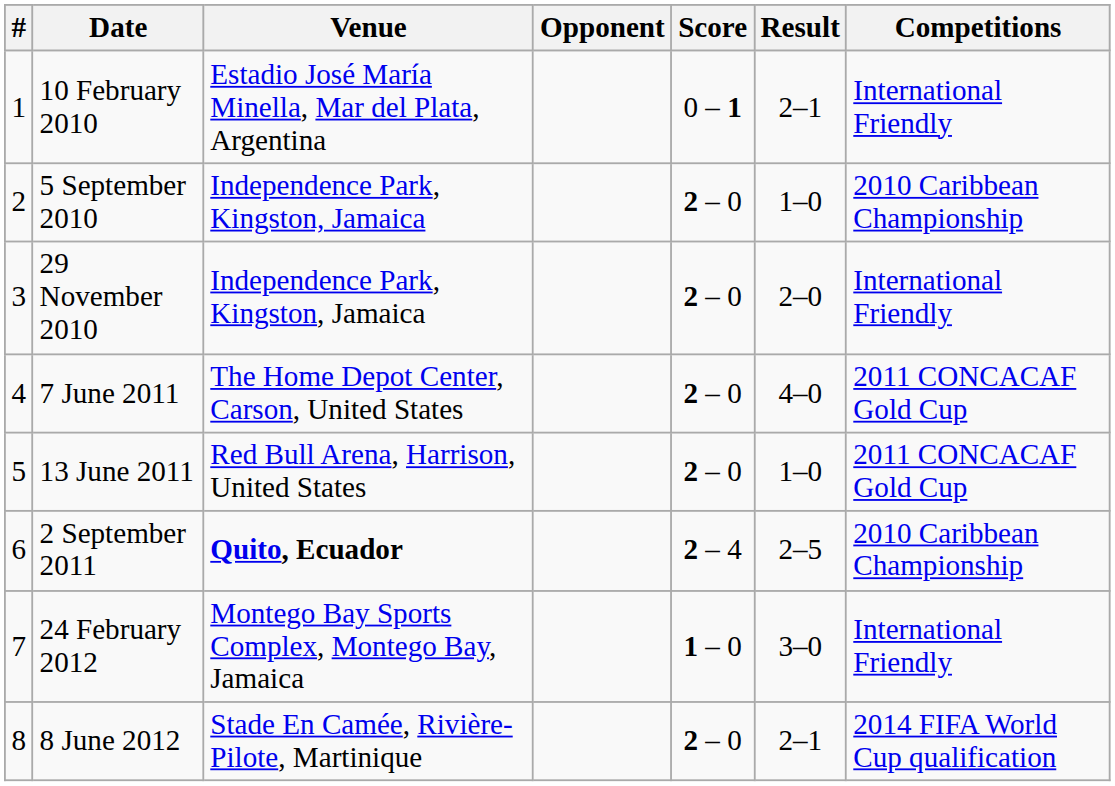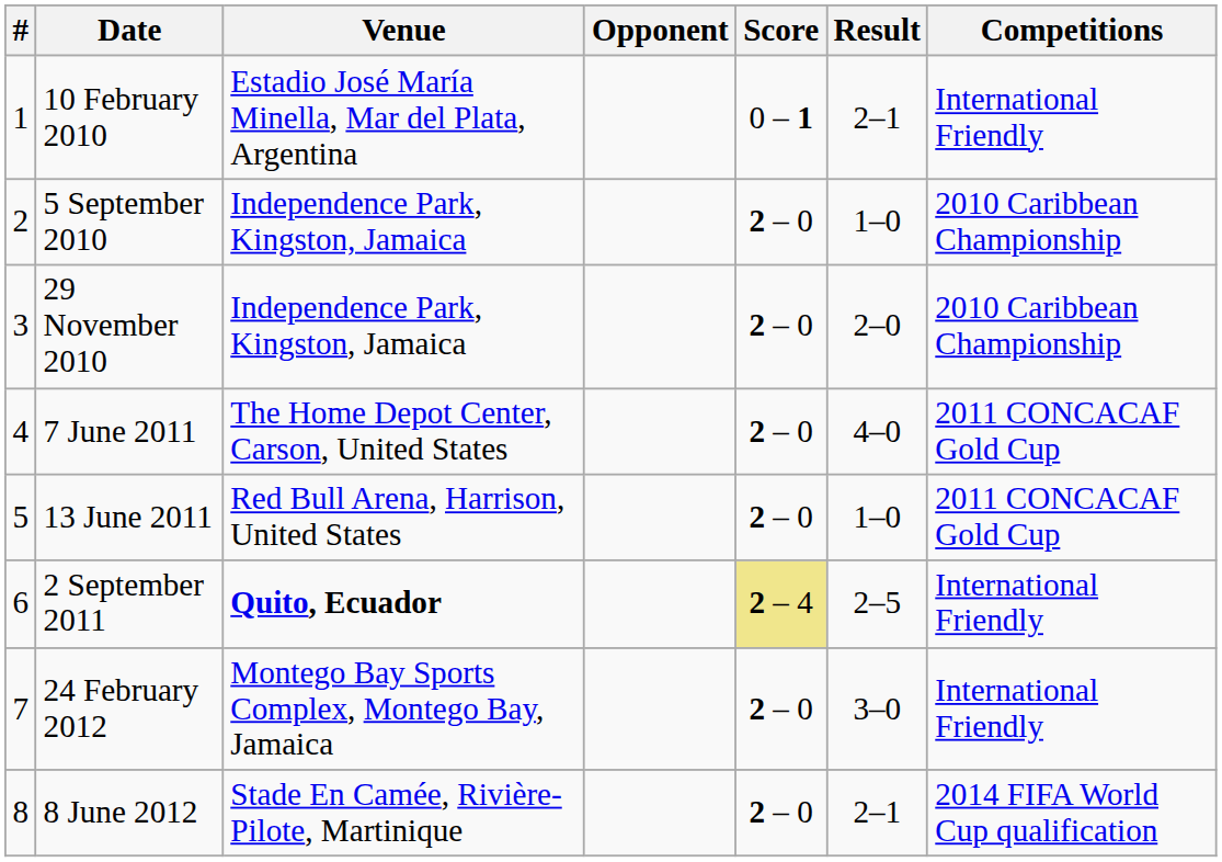 <table class="wikitable">
 <tr style="background:#ccc; text-align:center;">
 <th>#</th>
 <th>Date</th>
 <th>Venue</th>
 <th>Opponent</th>
 <th>Score</th>
 <th>Result</th>
 <th>Competitions</th>
 </tr>
 <tr>
 <td>1</td>
 <td>10 February 2010</td>
 <td><a href='#'>Estadio José María Minella</a>, <a href='#'>Mar del Plata</a>, Argentina</td>
 <td></td>
 <td align="center">0 – <strong>1</strong></td>
 <td align="center">2–1</td>
 <td><a href='#'>International Friendly</a></td>
 </tr>
 <tr>
 <td>2</td>
 <td>5 September 2010</td>
 <td><a href='#'>Independence Park</a>, <a href='#'>Kingston, Jamaica</a></td>
 <td></td>
 <td align="center"><strong>2</strong> – 0</td>
 <td align="center">1–0</td>
 <td><a href='#'>2010 Caribbean Championship</a></td>
 </tr>
 <tr>
 <td>3</td>
 <td>29 November 2010</td>
 <td><a href='#'>Independence Park</a>, <a href='#'>Kingston</a>, Jamaica</td>
 <td></td>
 <td align="center"><strong>2</strong> – 0</td>
 <td align="center">2–0</td>
-<td><a href='#'>International Friendly</a></td>
+<td><a href='#'>2010 Caribbean Championship</a></td>
 </tr>
 <tr>
 <td>4</td>
 <td>7 June 2011</td>
 <td><a href='#'>The Home Depot Center</a>, <a href='#'>Carson</a>, United States</td>
 <td></td>
 <td align="center"><strong>2</strong> – 0</td>
 <td align="center">4–0</td>
 <td><a href='#'>2011 CONCACAF Gold Cup</a></td>
 </tr>
 <tr>
 <td>5</td>
 <td>13 June 2011</td>
 <td><a href='#'>Red Bull Arena</a>, <a href='#'>Harrison</a>, United States</td>
 <td></td>
 <td align="center"><strong>2</strong> – 0</td>
 <td align="center">1–0</td>
 <td><a href='#'>2011 CONCACAF Gold Cup</a></td>
 </tr>
 <tr>
 <td>6</td>
 <td>2 September 2011</td>
 <td><strong><a href='#'>Quito</a>, Ecuador</strong></td>
 <td></td>
-<td align="center"><strong>2</strong> – 4</td>
+<td align="center" style="background: khaki;"><strong>2</strong> – 4</td>
 <td align="center">2–5</td>
-<td><a href='#'>2010 Caribbean Championship</a></td>
+<td><a href='#'>International Friendly</a></td>
 </tr>
 <tr>
 <td>7</td>
 <td>24 February 2012</td>
 <td><a href='#'>Montego Bay Sports Complex</a>, <a href='#'>Montego Bay</a>, Jamaica</td>
 <td></td>
-<td align="center"><strong>1</strong> – 0</td>
+<td align="center"><strong>2</strong> – 0</td>
 <td align="center">3–0</td>
 <td><a href='#'>International Friendly</a></td>
 </tr>
 <tr>
 <td>8</td>
 <td>8 June 2012</td>
 <td><a href='#'>Stade En Camée</a>, <a href='#'>Rivière-Pilote</a>, Martinique</td>
 <td></td>
 <td align="center"><strong>2</strong> – 0</td>
 <td align="center">2–1</td>
 <td><a href='#'>2014 FIFA World Cup qualification</a></td>
 </tr>
 </table>
